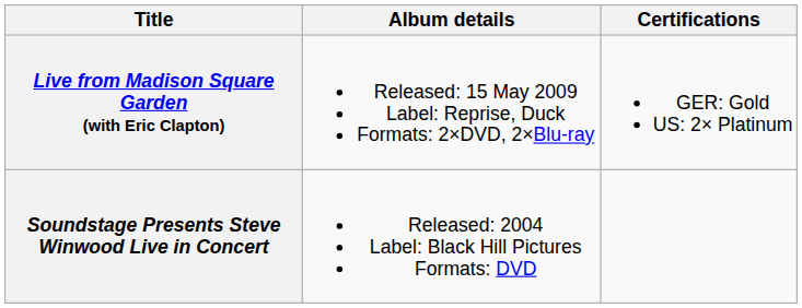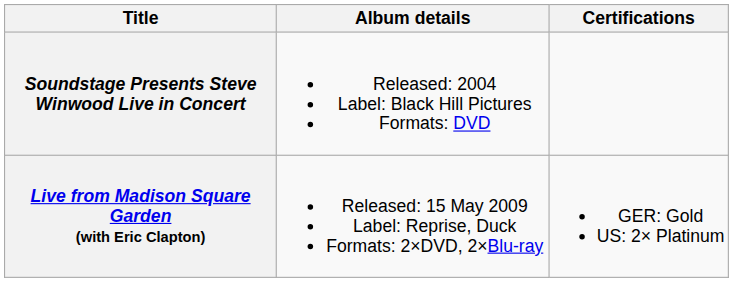 <table class="wikitable plainrowheaders" style="text-align:center;">
 <tr>
 <th scope="col" style="width:15em;">Title</th>
 <th scope="col" style="width:15em;">Album details</th>
 <th>Certifications</th>
 </tr>
 <tr>
+<th scope="row"><em>Soundstage Presents Steve Winwood Live in Concert</em></th>
+<td><br><ul><li>Released: 2004</li><li>Label: Black Hill Pictures</li><li>Formats: <a href='#'>DVD</a></li></ul></td>
+<td></td>
+</tr>
+<tr>
 <th scope="row"><em><a href='#'>Live from Madison Square Garden</a></em><br><small>(with Eric Clapton)</small></th>
 <td><br><ul><li>Released: 15 May 2009</li><li>Label: Reprise, Duck</li><li>Formats: 2×DVD, 2×<a href='#'>Blu-ray</a></li></ul></td>
 <td><br><ul><li>GER: Gold</li><li>US: 2× Platinum</li></ul></td>
 </tr>
-<tr>
-<th scope="row"><em>Soundstage Presents Steve Winwood Live in Concert</em></th>
-<td><br><ul><li>Released: 2004</li><li>Label: Black Hill Pictures</li><li>Formats: <a href='#'>DVD</a></li></ul></td>
-<td></td>
-</tr>
 </table>
